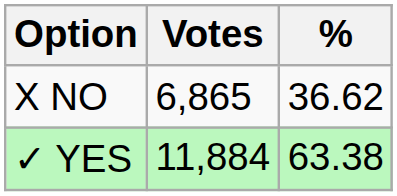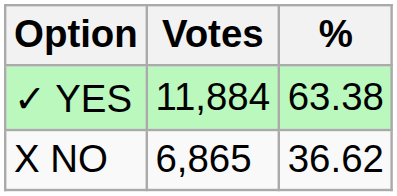 <table class="wikitable">
 <tr>
 <th>Option</th>
 <th>Votes</th>
 <th>%</th>
 </tr>
 <tr>
+<td style=background:#bbf8be>✓ YES</td>
+<td style=background:#bbf8be>11,884</td>
+<td style=background:#bbf8be>63.38</td>
+</tr>
+<tr>
 <td>X NO</td>
 <td>6,865</td>
 <td>36.62</td>
 </tr>
-<tr>
-<td style=background:#bbf8be>✓ YES</td>
-<td style=background:#bbf8be>11,884</td>
-<td style=background:#bbf8be>63.38</td>
-</tr>
 </table>
